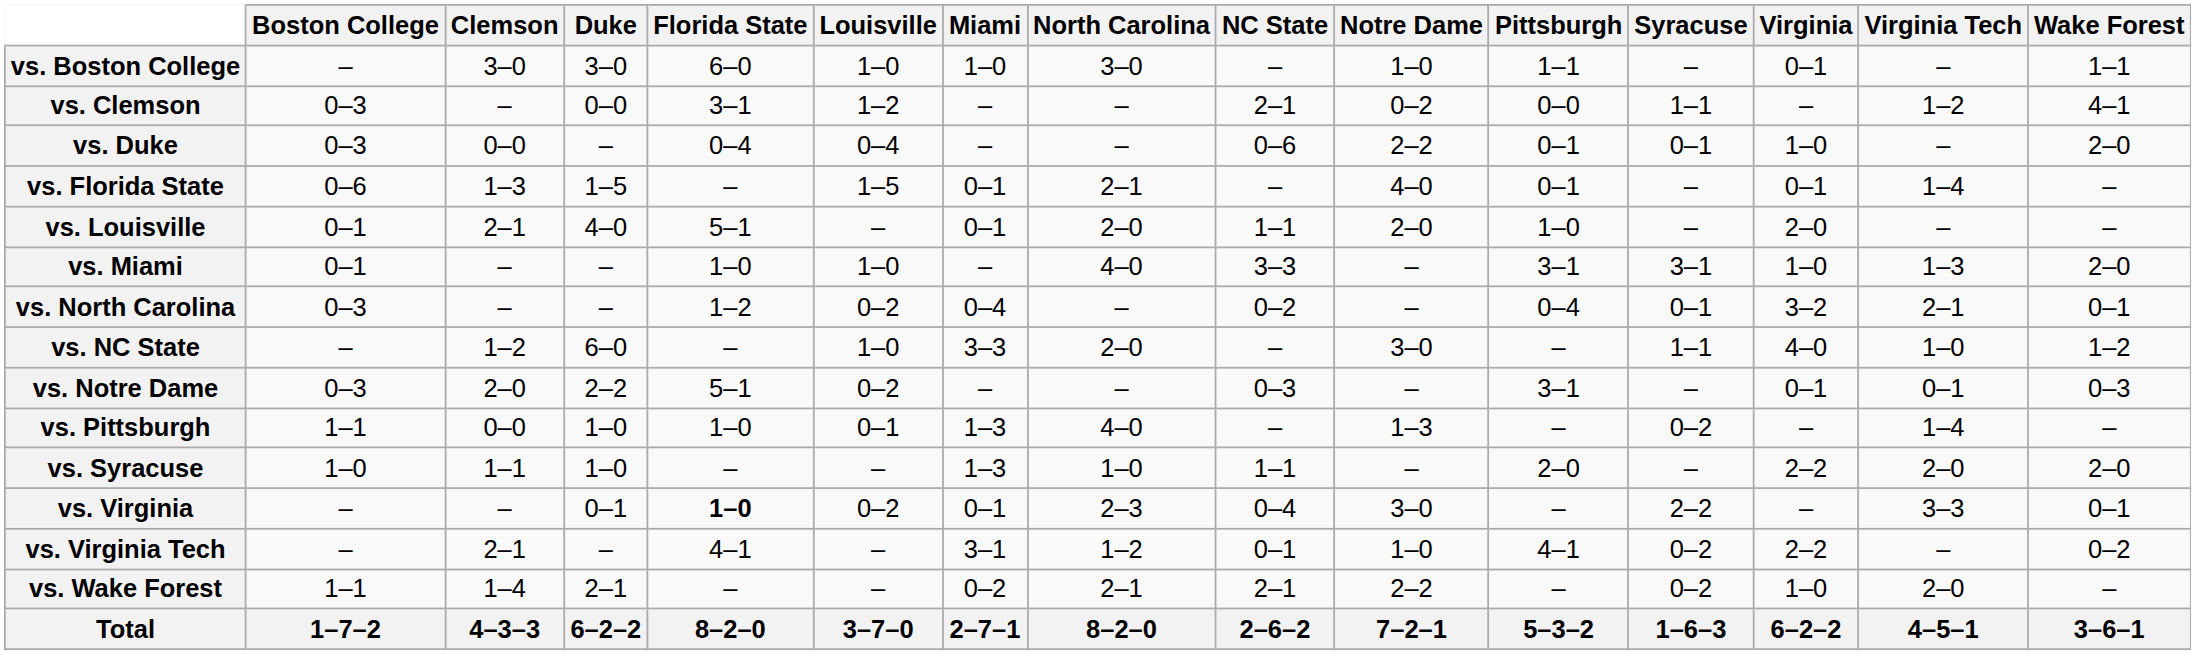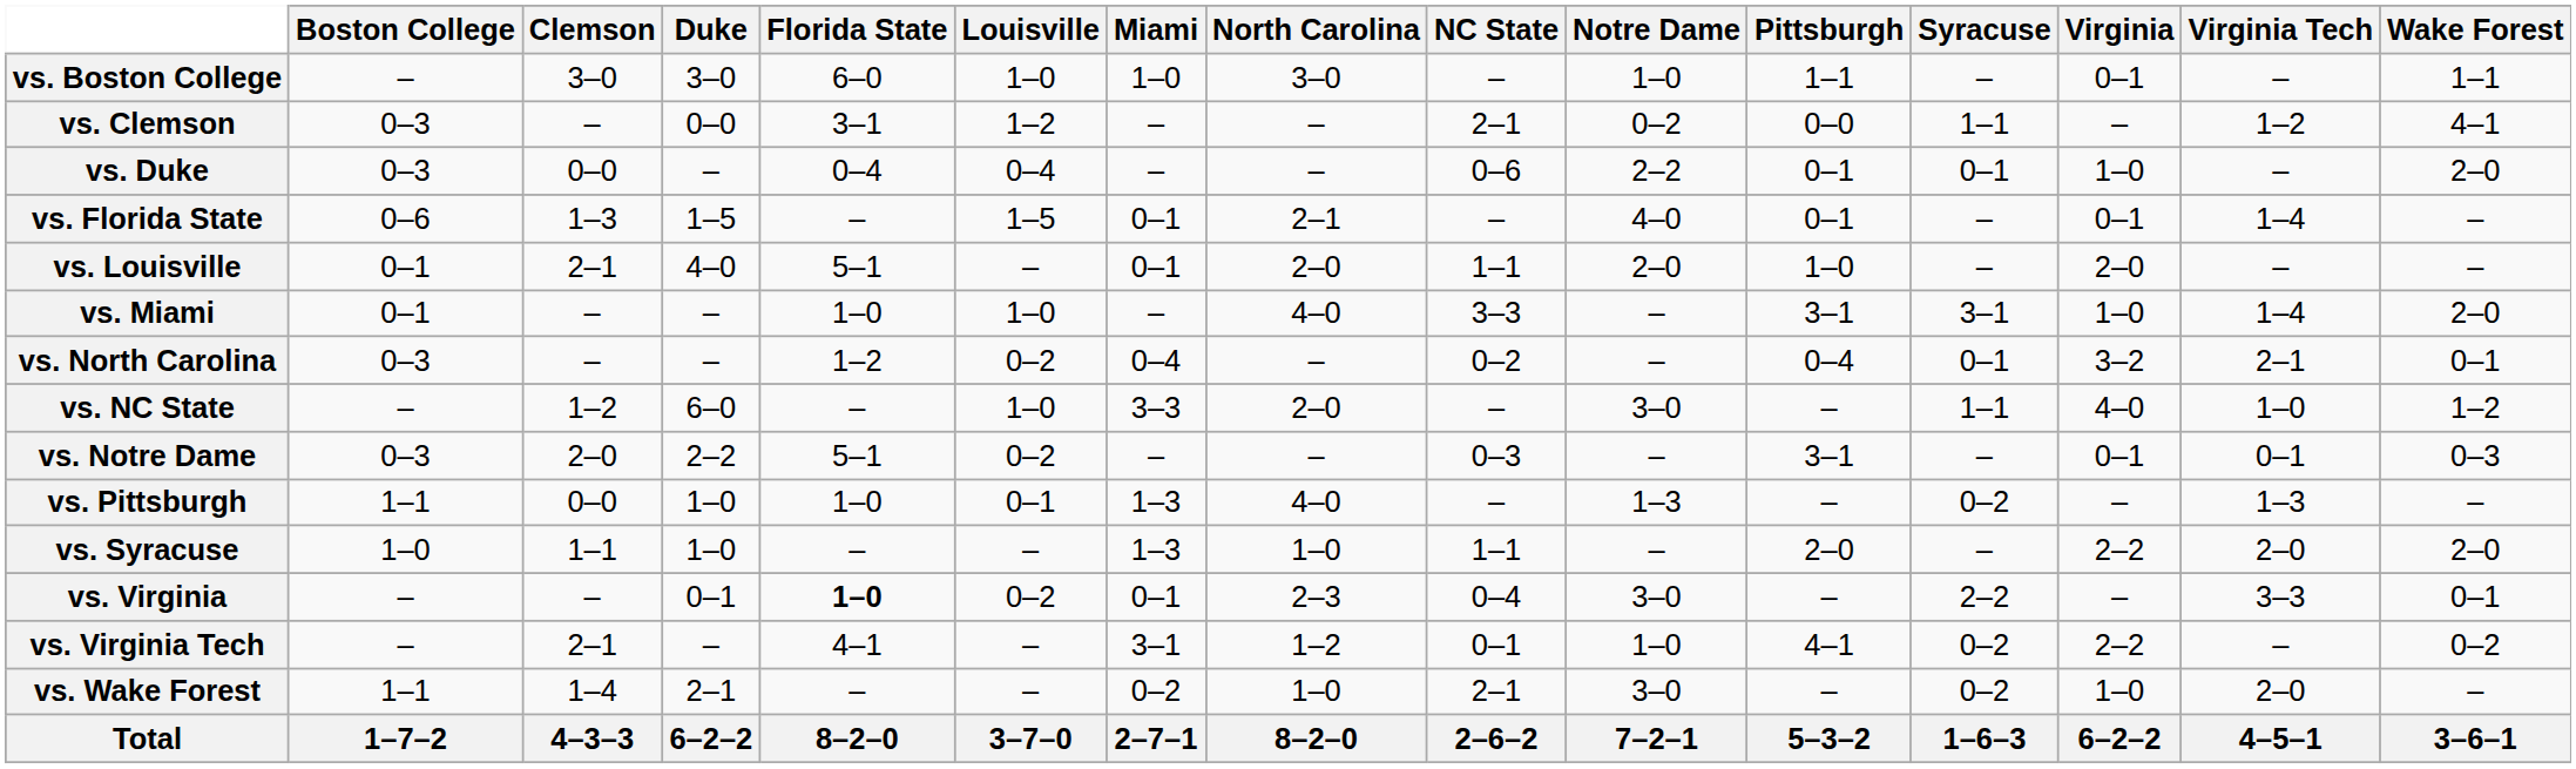 <table class="wikitable" style="white-space:nowrap;font-size:90%;">
 <tr>
 <th colspan=1 style="background:white; border-top-style:hidden; border-left-style:hidden;"   width=75> </th>
 <th style=>Boston College</th>
 <th style=>Clemson</th>
 <th style=>Duke</th>
 <th style=>Florida State</th>
 <th style=>Louisville</th>
 <th style=>Miami</th>
 <th style=>North Carolina</th>
 <th style=>NC State</th>
 <th style=>Notre Dame</th>
 <th style=>Pittsburgh</th>
 <th style=>Syracuse</th>
 <th style=>Virginia</th>
 <th style=>Virginia Tech</th>
 <th style=>Wake Forest</th>
 </tr>
 <tr style="text-align:center;">
 <th>vs. Boston College</th>
 <td>–</td>
 <td>3–0</td>
 <td>3–0</td>
 <td>6–0</td>
 <td>1–0</td>
 <td>1–0</td>
 <td>3–0</td>
 <td>–</td>
 <td>1–0</td>
 <td>1–1</td>
 <td>–</td>
 <td>0–1</td>
 <td>–</td>
 <td>1–1</td>
 </tr>
 <tr style="text-align:center;">
 <th>vs. Clemson</th>
 <td>0–3</td>
 <td>–</td>
 <td>0–0</td>
 <td>3–1</td>
 <td>1–2</td>
 <td>–</td>
 <td>–</td>
 <td>2–1</td>
 <td>0–2</td>
 <td>0–0</td>
 <td>1–1</td>
 <td>–</td>
 <td>1–2</td>
 <td>4–1</td>
 </tr>
 <tr style="text-align:center;">
 <th>vs. Duke</th>
 <td>0–3</td>
 <td>0–0</td>
 <td>–</td>
 <td>0–4</td>
 <td>0–4</td>
 <td>–</td>
 <td>–</td>
 <td>0–6</td>
 <td>2–2</td>
 <td>0–1</td>
 <td>0–1</td>
 <td>1–0</td>
 <td>–</td>
 <td>2–0</td>
 </tr>
 <tr style="text-align:center;">
 <th>vs. Florida State</th>
 <td>0–6</td>
 <td>1–3</td>
 <td>1–5</td>
 <td>–</td>
 <td>1–5</td>
 <td>0–1</td>
 <td>2–1</td>
 <td>–</td>
 <td>4–0</td>
 <td>0–1</td>
 <td>–</td>
 <td>0–1</td>
 <td>1–4</td>
 <td>–</td>
 </tr>
 <tr style="text-align:center;">
 <th>vs. Louisville</th>
 <td>0–1</td>
 <td>2–1</td>
 <td>4–0</td>
 <td>5–1</td>
 <td>–</td>
 <td>0–1</td>
 <td>2–0</td>
 <td>1–1</td>
 <td>2–0</td>
 <td>1–0</td>
 <td>–</td>
 <td>2–0</td>
 <td>–</td>
 <td>–</td>
 </tr>
 <tr style="text-align:center;">
 <th>vs. Miami</th>
 <td>0–1</td>
 <td>–</td>
 <td>–</td>
 <td>1–0</td>
 <td>1–0</td>
 <td>–</td>
 <td>4–0</td>
 <td>3–3</td>
 <td>–</td>
 <td>3–1</td>
 <td>3–1</td>
 <td>1–0</td>
-<td>1–3</td>
+<td>1–4</td>
 <td>2–0</td>
 </tr>
 <tr style="text-align:center;">
 <th>vs. North Carolina</th>
 <td>0–3</td>
 <td>–</td>
 <td>–</td>
 <td>1–2</td>
 <td>0–2</td>
 <td>0–4</td>
 <td>–</td>
 <td>0–2</td>
 <td>–</td>
 <td>0–4</td>
 <td>0–1</td>
 <td>3–2</td>
 <td>2–1</td>
 <td>0–1</td>
 </tr>
 <tr style="text-align:center;">
 <th>vs. NC State</th>
 <td>–</td>
 <td>1–2</td>
 <td>6–0</td>
 <td>–</td>
 <td>1–0</td>
 <td>3–3</td>
 <td>2–0</td>
 <td>–</td>
 <td>3–0</td>
 <td>–</td>
 <td>1–1</td>
 <td>4–0</td>
 <td>1–0</td>
 <td>1–2</td>
 </tr>
 <tr style="text-align:center;">
 <th>vs. Notre Dame</th>
 <td>0–3</td>
 <td>2–0</td>
 <td>2–2</td>
 <td>5–1</td>
 <td>0–2</td>
 <td>–</td>
 <td>–</td>
 <td>0–3</td>
 <td>–</td>
 <td>3–1</td>
 <td>–</td>
 <td>0–1</td>
 <td>0–1</td>
 <td>0–3</td>
 </tr>
 <tr style="text-align:center;">
 <th>vs. Pittsburgh</th>
 <td>1–1</td>
 <td>0–0</td>
 <td>1–0</td>
 <td>1–0</td>
 <td>0–1</td>
 <td>1–3</td>
 <td>4–0</td>
 <td>–</td>
 <td>1–3</td>
 <td>–</td>
 <td>0–2</td>
 <td>–</td>
-<td>1–4</td>
+<td>1–3</td>
 <td>–</td>
 </tr>
 <tr style="text-align:center;">
 <th>vs. Syracuse</th>
 <td>1–0</td>
 <td>1–1</td>
 <td>1–0</td>
 <td>–</td>
 <td>–</td>
 <td>1–3</td>
 <td>1–0</td>
 <td>1–1</td>
 <td>–</td>
 <td>2–0</td>
 <td>–</td>
 <td>2–2</td>
 <td>2–0</td>
 <td>2–0</td>
 </tr>
 <tr style="text-align:center;">
 <th>vs. Virginia</th>
 <td>–</td>
 <td>–</td>
 <td>0–1</td>
 <td><strong>1–0</strong></td>
 <td>0–2</td>
 <td>0–1</td>
 <td>2–3</td>
 <td>0–4</td>
 <td>3–0</td>
 <td>–</td>
 <td>2–2</td>
 <td>–</td>
 <td>3–3</td>
 <td>0–1</td>
 </tr>
 <tr style="text-align:center;">
 <th>vs. Virginia Tech</th>
 <td>–</td>
 <td>2–1</td>
 <td>–</td>
 <td>4–1</td>
 <td>–</td>
 <td>3–1</td>
 <td>1–2</td>
 <td>0–1</td>
 <td>1–0</td>
 <td>4–1</td>
 <td>0–2</td>
 <td>2–2</td>
 <td>–</td>
 <td>0–2</td>
 </tr>
 <tr style="text-align:center;">
 <th>vs. Wake Forest</th>
 <td>1–1</td>
 <td>1–4</td>
 <td>2–1</td>
 <td>–</td>
 <td>–</td>
 <td>0–2</td>
+<td>1–0</td>
 <td>2–1</td>
-<td>2–1</td>
-<td>2–2</td>
+<td>3–0</td>
 <td>–</td>
 <td>0–2</td>
 <td>1–0</td>
 <td>2–0</td>
 <td>–<br></td>
 </tr>
 <tr style="text-align:center;">
 <th>Total</th>
 <th>1–7–2</th>
 <th>4–3–3</th>
 <th>6–2–2</th>
 <th>8–2–0</th>
 <th>3–7–0</th>
 <th>2–7–1</th>
 <th>8–2–0</th>
 <th>2–6–2</th>
 <th>7–2–1</th>
 <th>5–3–2</th>
 <th>1–6–3</th>
 <th>6–2–2</th>
 <th>4–5–1</th>
 <th>3–6–1</th>
 </tr>
 </table>
